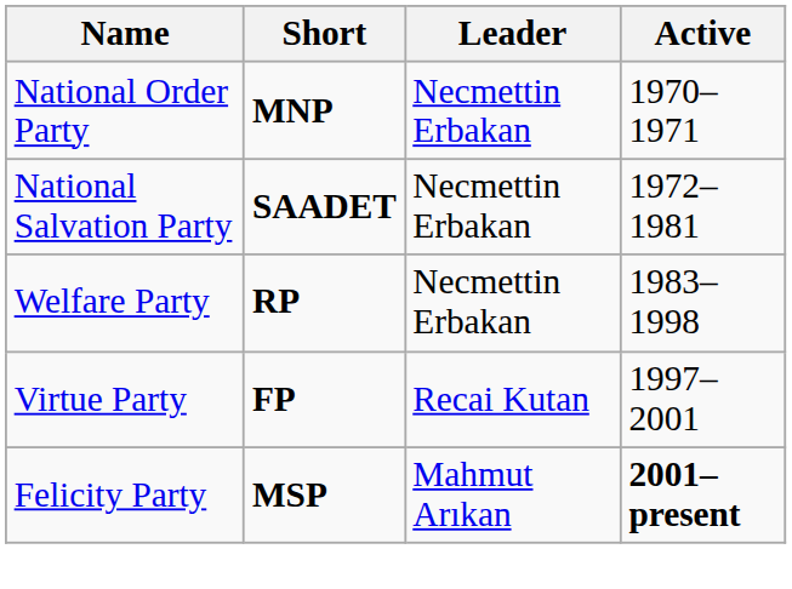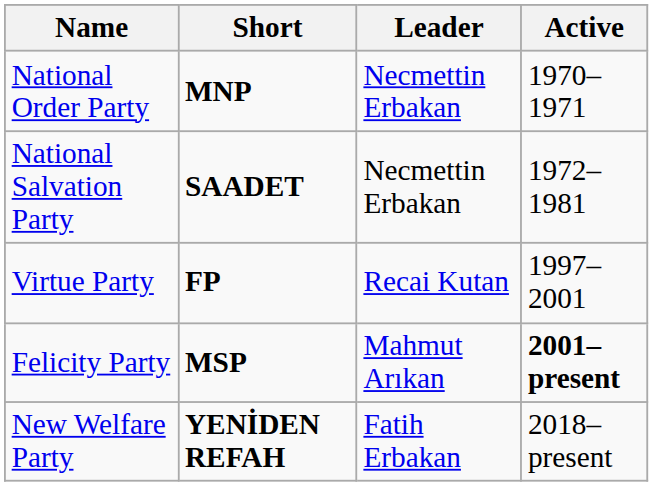 <table class="wikitable floatright" style="max-width:22em;">
 <tr>
 <th>Name</th>
 <th>Short</th>
 <th>Leader</th>
 <th>Active</th>
 </tr>
 <tr>
 <td><a href='#'>National Order Party</a></td>
 <td><strong>MNP</strong></td>
 <td><a href='#'>Necmettin Erbakan</a></td>
 <td>1970–1971</td>
 </tr>
 <tr>
 <td><a href='#'>National Salvation Party</a></td>
 <td><strong>SAADET</strong></td>
 <td>Necmettin Erbakan</td>
 <td>1972–1981</td>
 </tr>
 <tr>
-<td><a href='#'>Welfare Party</a></td>
-<td><strong>RP</strong></td>
-<td>Necmettin Erbakan</td>
-<td>1983–1998</td>
-</tr>
-<tr>
 <td><a href='#'>Virtue Party</a></td>
 <td><strong>FP</strong></td>
 <td><a href='#'>Recai Kutan</a></td>
 <td>1997–2001</td>
 </tr>
 <tr>
 <td><a href='#'>Felicity Party</a></td>
 <td><strong>MSP</strong></td>
 <td><a href='#'>Mahmut Arıkan</a></td>
 <td><strong>2001–present</strong></td>
 </tr>
+<tr>
+<td><a href='#'>New Welfare Party</a></td>
+<td><strong>YENİDEN REFAH</strong></td>
+<td><a href='#'>Fatih Erbakan</a></td>
+<td>2018–present</td>
+</tr>
 </table>
